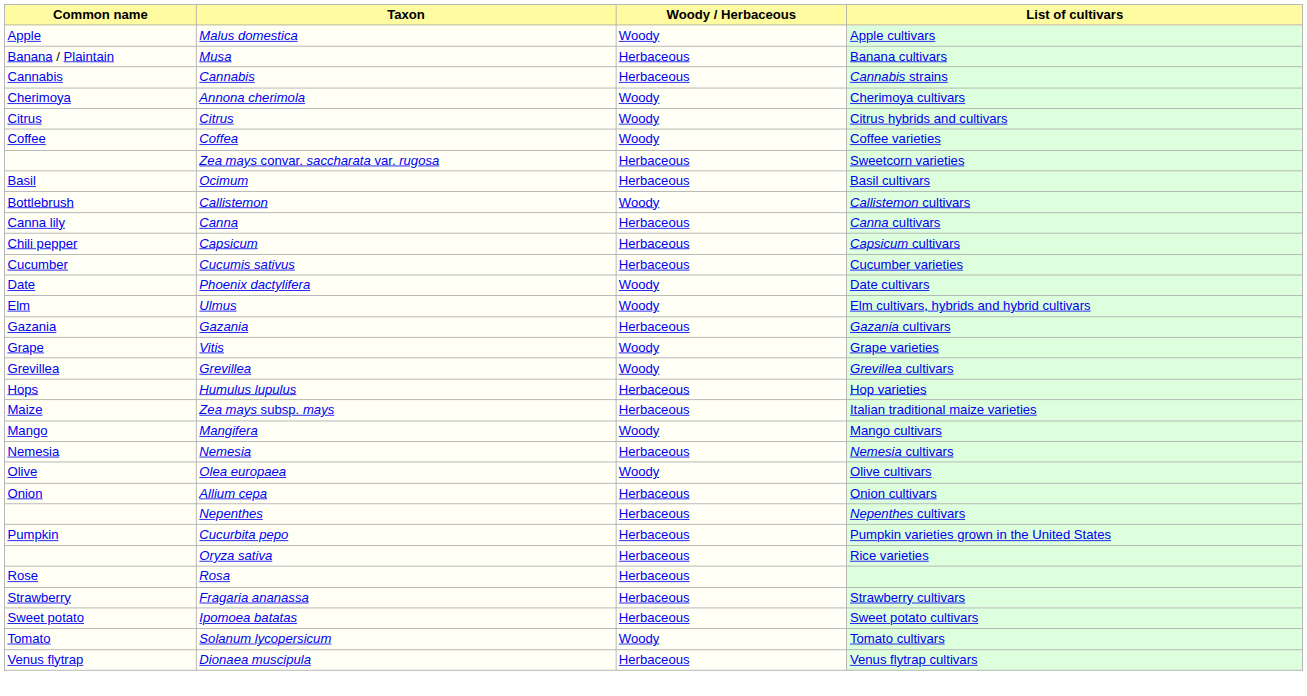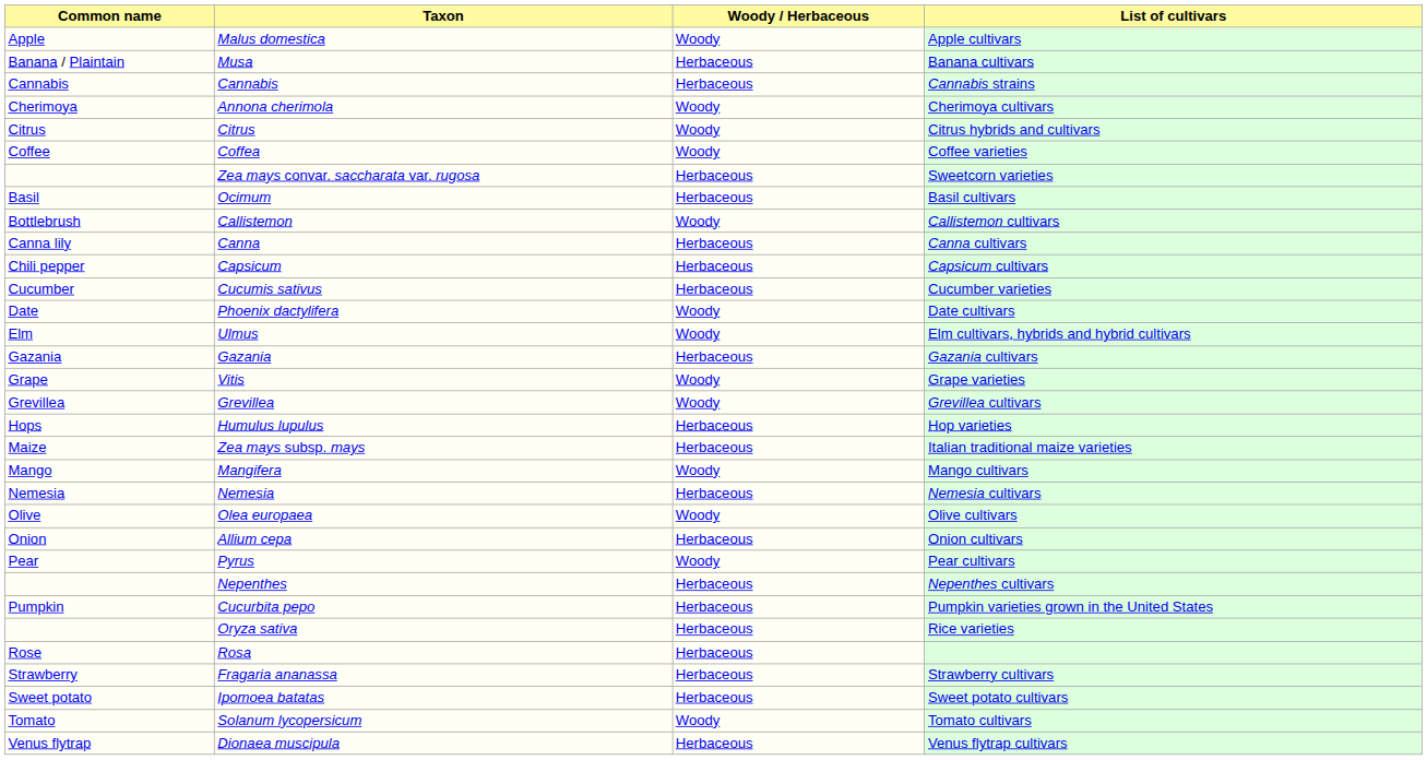 <table class="wikitable sortable" style="width:100%; max-width:1920px; background-color: #fffff6">
 <tr>
 <th style="background: #fffba1">Common name</th>
 <th style="background: #fffba1">Taxon</th>
 <th style="background: #fffba1">Woody / Herbaceous</th>
 <th style="background: #fffba1">List of cultivars</th>
 </tr>
 <tr>
 <td><a href='#'>Apple</a></td>
 <td><em><a href='#'>Malus domestica</a></em></td>
 <td><a href='#'>Woody</a></td>
 <td style="background:#dfd"><a href='#'>Apple cultivars</a></td>
 </tr>
 <tr>
 <td><a href='#'>Banana</a> / <a href='#'>Plaintain</a></td>
 <td><em><a href='#'>Musa</a></em></td>
 <td><a href='#'>Herbaceous</a></td>
 <td style="background:#dfd"><a href='#'>Banana cultivars</a></td>
 </tr>
 <tr>
 <td><a href='#'>Cannabis</a></td>
 <td><em><a href='#'>Cannabis</a></em></td>
 <td><a href='#'>Herbaceous</a></td>
 <td style="background:#dfd"><a href='#'><em>Cannabis</em> strains</a></td>
 </tr>
 <tr>
 <td><a href='#'>Cherimoya</a></td>
 <td><em><a href='#'>Annona cherimola</a></em></td>
 <td><a href='#'>Woody</a></td>
 <td style="background:#dfd"><a href='#'>Cherimoya cultivars</a></td>
 </tr>
 <tr>
 <td><a href='#'>Citrus</a></td>
 <td><em><a href='#'>Citrus</a></em></td>
 <td><a href='#'>Woody</a></td>
 <td style="background:#dfd"><a href='#'>Citrus hybrids and cultivars</a></td>
 </tr>
 <tr>
 <td><a href='#'>Coffee</a></td>
 <td><em><a href='#'>Coffea</a></em></td>
 <td><a href='#'>Woody</a></td>
 <td style="background:#dfd"><a href='#'>Coffee varieties</a></td>
 </tr>
 <tr>
 <td></td>
 <td><a href='#'><em>Zea mays</em> convar. <em>saccharata</em> var. <em>rugosa</em></a></td>
 <td><a href='#'>Herbaceous</a></td>
 <td style="background:#dfd"><a href='#'>Sweetcorn varieties</a></td>
 </tr>
 <tr>
 <td><a href='#'>Basil</a></td>
 <td><em><a href='#'>Ocimum</a></em></td>
 <td><a href='#'>Herbaceous</a></td>
 <td style="background:#dfd"><a href='#'>Basil cultivars</a></td>
 </tr>
 <tr>
 <td><a href='#'>Bottlebrush</a></td>
 <td><em><a href='#'>Callistemon</a></em></td>
 <td><a href='#'>Woody</a></td>
 <td style="background:#dfd"><a href='#'><em>Callistemon</em> cultivars</a></td>
 </tr>
 <tr>
 <td><a href='#'>Canna lily</a></td>
 <td><em><a href='#'>Canna</a></em></td>
 <td><a href='#'>Herbaceous</a></td>
 <td style="background:#dfd"><a href='#'><em>Canna</em> cultivars</a></td>
 </tr>
 <tr>
 <td><a href='#'>Chili pepper</a></td>
 <td><em><a href='#'>Capsicum</a></em></td>
 <td><a href='#'>Herbaceous</a></td>
 <td style="background:#dfd"><a href='#'><em>Capsicum</em> cultivars</a></td>
 </tr>
 <tr>
 <td><a href='#'>Cucumber</a></td>
 <td><em><a href='#'>Cucumis sativus</a></em></td>
 <td><a href='#'>Herbaceous</a></td>
 <td style="background:#dfd"><a href='#'>Cucumber varieties</a></td>
 </tr>
 <tr>
 <td><a href='#'>Date</a></td>
 <td><em><a href='#'>Phoenix dactylifera</a></em></td>
 <td><a href='#'>Woody</a></td>
 <td style="background:#dfd"><a href='#'>Date cultivars</a></td>
 </tr>
 <tr>
 <td><a href='#'>Elm</a></td>
 <td><em><a href='#'>Ulmus</a></em></td>
 <td><a href='#'>Woody</a></td>
 <td style="background:#dfd"><a href='#'>Elm cultivars, hybrids and hybrid cultivars</a></td>
 </tr>
 <tr>
 <td><a href='#'>Gazania</a></td>
 <td><em><a href='#'>Gazania</a></em></td>
 <td><a href='#'>Herbaceous</a></td>
 <td style="background:#dfd"><a href='#'><em>Gazania</em> cultivars</a></td>
 </tr>
 <tr>
 <td><a href='#'>Grape</a></td>
 <td><em><a href='#'>Vitis</a></em></td>
 <td><a href='#'>Woody</a></td>
 <td style="background:#dfd"><a href='#'>Grape varieties</a></td>
 </tr>
 <tr>
 <td><a href='#'>Grevillea</a></td>
 <td><em><a href='#'>Grevillea</a></em></td>
 <td><a href='#'>Woody</a></td>
 <td style="background:#dfd"><a href='#'><em>Grevillea</em> cultivars</a></td>
 </tr>
 <tr>
 <td><a href='#'>Hops</a></td>
 <td><em><a href='#'>Humulus lupulus</a></em></td>
 <td><a href='#'>Herbaceous</a></td>
 <td style="background:#dfd"><a href='#'>Hop varieties</a></td>
 </tr>
 <tr>
 <td><a href='#'>Maize</a></td>
 <td><a href='#'><em>Zea mays</em> subsp. <em>mays</em></a></td>
 <td><a href='#'>Herbaceous</a></td>
 <td style="background:#dfd"><a href='#'>Italian traditional maize varieties</a></td>
 </tr>
 <tr>
 <td><a href='#'>Mango</a></td>
 <td><em><a href='#'>Mangifera</a></em></td>
 <td><a href='#'>Woody</a></td>
 <td style="background:#dfd"><a href='#'>Mango cultivars</a></td>
 </tr>
 <tr>
 <td><a href='#'>Nemesia</a></td>
 <td><em><a href='#'>Nemesia</a></em></td>
 <td><a href='#'>Herbaceous</a></td>
 <td style="background:#dfd"><a href='#'><em>Nemesia</em> cultivars</a></td>
 </tr>
 <tr>
 <td><a href='#'>Olive</a></td>
 <td><em><a href='#'>Olea europaea</a></em></td>
 <td><a href='#'>Woody</a></td>
 <td style="background:#dfd"><a href='#'>Olive cultivars</a></td>
 </tr>
 <tr>
 <td><a href='#'>Onion</a></td>
 <td><em><a href='#'>Allium cepa</a></em></td>
 <td><a href='#'>Herbaceous</a></td>
 <td style="background:#dfd"><a href='#'>Onion cultivars</a></td>
 </tr>
 <tr>
+<td><a href='#'>Pear</a></td>
+<td><em><a href='#'>Pyrus</a></em></td>
+<td><a href='#'>Woody</a></td>
+<td style="background:#dfd"><a href='#'>Pear cultivars</a></td>
+</tr>
+<tr>
 <td></td>
 <td><em><a href='#'>Nepenthes</a></em></td>
 <td><a href='#'>Herbaceous</a></td>
 <td style="background:#dfd"><a href='#'><em>Nepenthes</em> cultivars</a></td>
 </tr>
 <tr>
 <td><a href='#'>Pumpkin</a></td>
 <td><em><a href='#'>Cucurbita pepo</a></em></td>
 <td><a href='#'>Herbaceous</a></td>
 <td style="background:#dfd"><a href='#'>Pumpkin varieties grown in the United States</a></td>
 </tr>
 <tr>
 <td></td>
 <td><em><a href='#'>Oryza sativa</a></em></td>
 <td><a href='#'>Herbaceous</a></td>
 <td style="background:#dfd"><a href='#'>Rice varieties</a></td>
 </tr>
 <tr>
 <td><a href='#'>Rose</a></td>
 <td><em><a href='#'>Rosa</a></em></td>
 <td><a href='#'>Herbaceous</a></td>
 <td style="background:#dfd"></td>
 </tr>
 <tr>
 <td><a href='#'>Strawberry</a></td>
 <td><em><a href='#'>Fragaria ananassa</a></em></td>
 <td><a href='#'>Herbaceous</a></td>
 <td style="background:#dfd"><a href='#'>Strawberry cultivars</a></td>
 </tr>
 <tr>
 <td><a href='#'>Sweet potato</a></td>
 <td><em><a href='#'>Ipomoea batatas</a></em></td>
 <td><a href='#'>Herbaceous</a></td>
 <td style="background:#dfd"><a href='#'>Sweet potato cultivars</a></td>
 </tr>
 <tr>
 <td><a href='#'>Tomato</a></td>
 <td><em><a href='#'>Solanum lycopersicum</a></em></td>
 <td><a href='#'>Woody</a></td>
 <td style="background:#dfd"><a href='#'>Tomato cultivars</a></td>
 </tr>
 <tr>
 <td><a href='#'>Venus flytrap</a></td>
 <td><em><a href='#'>Dionaea muscipula</a></em></td>
 <td><a href='#'>Herbaceous</a></td>
 <td style="background:#dfd"><a href='#'>Venus flytrap cultivars</a></td>
 </tr>
 </table>
